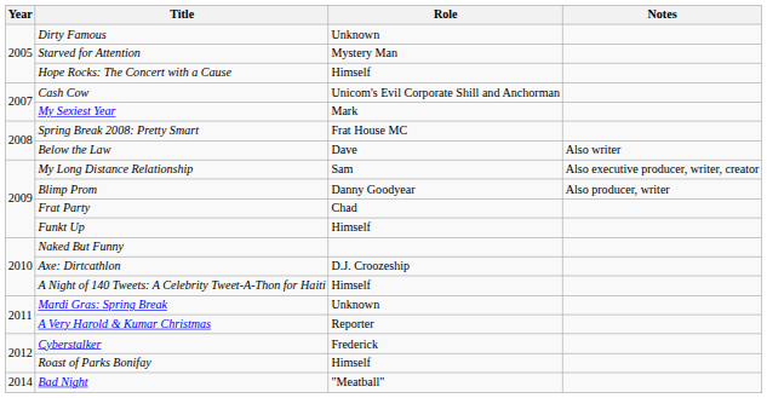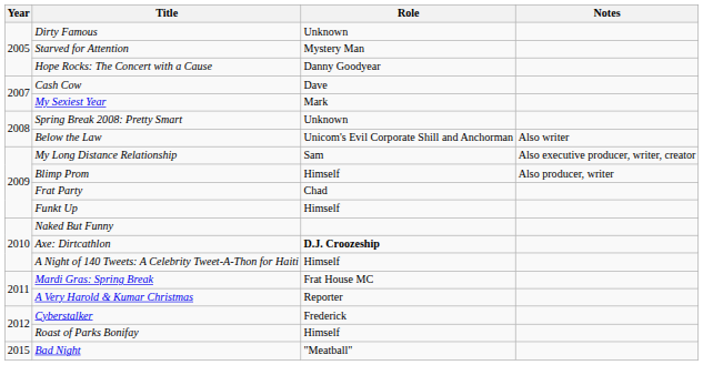 <table class="wikitable sortable">
 <tr>
 <th>Year</th>
 <th>Title</th>
 <th>Role</th>
 <th>Notes</th>
 </tr>
 <tr>
 <td rowspan="3">2005</td>
 <td><em>Dirty Famous</em></td>
 <td>Unknown</td>
 <td></td>
 </tr>
 <tr>
 <td><em>Starved for Attention</em></td>
 <td>Mystery Man</td>
 <td></td>
 </tr>
 <tr>
 <td><em>Hope Rocks: The Concert with a Cause</em></td>
-<td>Himself</td>
+<td>Danny Goodyear</td>
 <td></td>
 </tr>
 <tr>
 <td rowspan="2">2007</td>
 <td><em>Cash Cow</em></td>
-<td>Unicom's Evil Corporate Shill and Anchorman</td>
+<td>Dave</td>
 <td></td>
 </tr>
 <tr>
 <td><em><a href='#'>My Sexiest Year</a></em></td>
 <td>Mark</td>
 <td></td>
 </tr>
 <tr>
 <td rowspan="2">2008</td>
 <td><em>Spring Break 2008: Pretty Smart</em></td>
-<td>Frat House MC</td>
+<td>Unknown</td>
 <td></td>
 </tr>
 <tr>
 <td><em>Below the Law</em></td>
-<td>Dave</td>
+<td>Unicom's Evil Corporate Shill and Anchorman</td>
 <td>Also writer</td>
 </tr>
 <tr>
 <td rowspan="4">2009</td>
 <td><em>My Long Distance Relationship</em></td>
 <td>Sam</td>
 <td>Also executive producer, writer, creator</td>
 </tr>
 <tr>
 <td><em>Blimp Prom</em></td>
-<td>Danny Goodyear</td>
+<td>Himself</td>
 <td>Also producer, writer</td>
 </tr>
 <tr>
 <td><em>Frat Party</em></td>
 <td>Chad</td>
 <td></td>
 </tr>
 <tr>
 <td><em>Funkt Up</em></td>
 <td>Himself</td>
 <td></td>
 </tr>
 <tr>
 <td rowspan="3">2010</td>
 <td><em>Naked But Funny</em></td>
 <td></td>
 <td></td>
 </tr>
 <tr>
 <td><em>Axe: Dirtcathlon</em></td>
-<td>D.J. Croozeship</td>
+<td><strong>D.J. Croozeship</strong></td>
 <td></td>
 </tr>
 <tr>
 <td><em>A Night of 140 Tweets: A Celebrity Tweet-A-Thon for Haiti</em></td>
 <td>Himself</td>
 <td></td>
 </tr>
 <tr>
 <td rowspan="2">2011</td>
 <td><em><a href='#'>Mardi Gras: Spring Break</a></em></td>
-<td>Unknown</td>
+<td>Frat House MC</td>
 <td></td>
 </tr>
 <tr>
 <td><em><a href='#'>A Very Harold & Kumar Christmas</a></em></td>
 <td>Reporter</td>
 <td></td>
 </tr>
 <tr>
 <td rowspan="2">2012</td>
 <td><em><a href='#'>Cyberstalker</a></em></td>
 <td>Frederick</td>
 <td></td>
 </tr>
 <tr>
 <td><em>Roast of Parks Bonifay</em></td>
 <td>Himself</td>
 <td></td>
 </tr>
 <tr>
-<td>2014</td>
+<td>2015</td>
 <td><em><a href='#'>Bad Night</a></em></td>
 <td>"Meatball"</td>
 </tr>
 </table>
